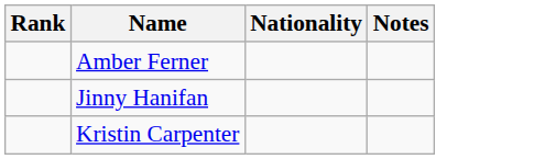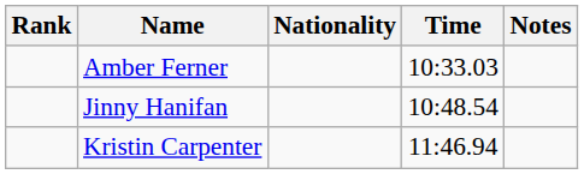 <table class="wikitable sortable" style="text-align:center">
 <tr>
 <th>Rank</th>
 <th>Name</th>
 <th>Nationality</th>
+<th>Time</th>
 <th>Notes</th>
 </tr>
 <tr>
 <td align=center></td>
 <td align=left><a href='#'>Amber Ferner</a></td>
 <td align=left></td>
+<td>10:33.03</td>
 <td></td>
 </tr>
 <tr>
 <td align=center></td>
 <td align=left><a href='#'>Jinny Hanifan</a></td>
 <td align=left></td>
+<td>10:48.54</td>
 <td></td>
 </tr>
 <tr>
 <td align=center></td>
 <td align=left><a href='#'>Kristin Carpenter</a></td>
 <td align=left></td>
+<td>11:46.94</td>
 <td></td>
 </tr>
 </table>
